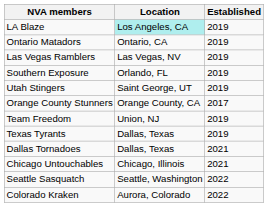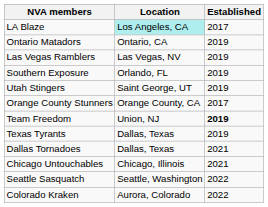 <table class="wikitable">
 <tr>
 <th>NVA members</th>
 <th>Location</th>
 <th>Established</th>
 </tr>
 <tr>
 <td>LA Blaze</td>
 <td style="background: paleturquoise;">Los Angeles, CA</td>
-<td>2019</td>
+<td>2017</td>
 </tr>
 <tr>
 <td>Ontario Matadors</td>
 <td>Ontario, CA</td>
 <td>2019</td>
 </tr>
 <tr>
 <td>Las Vegas Ramblers</td>
 <td>Las Vegas, NV</td>
 <td>2019</td>
 </tr>
 <tr>
 <td>Southern Exposure</td>
 <td>Orlando, FL</td>
 <td>2019</td>
 </tr>
 <tr>
 <td>Utah Stingers</td>
 <td>Saint George, UT</td>
 <td>2019</td>
 </tr>
 <tr>
 <td>Orange County Stunners</td>
 <td>Orange County, CA</td>
 <td>2017</td>
 </tr>
 <tr>
 <td>Team Freedom</td>
 <td>Union, NJ</td>
-<td>2019</td>
+<td><strong>2019</strong></td>
 </tr>
 <tr>
 <td>Texas Tyrants</td>
 <td>Dallas, Texas</td>
 <td>2019</td>
 </tr>
 <tr>
 <td>Dallas Tornadoes</td>
 <td>Dallas, Texas</td>
 <td>2021</td>
 </tr>
 <tr>
 <td>Chicago Untouchables</td>
 <td>Chicago, Illinois</td>
 <td>2021</td>
 </tr>
 <tr>
 <td>Seattle Sasquatch</td>
 <td>Seattle, Washington</td>
 <td>2022</td>
 </tr>
 <tr>
 <td>Colorado Kraken</td>
 <td>Aurora, Colorado</td>
 <td>2022</td>
 </tr>
 </table>
